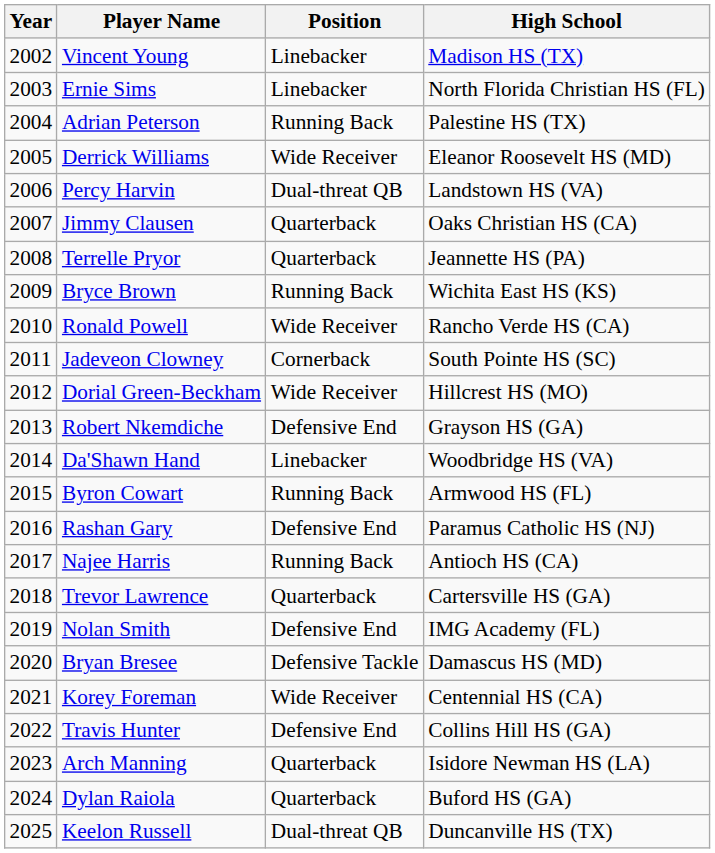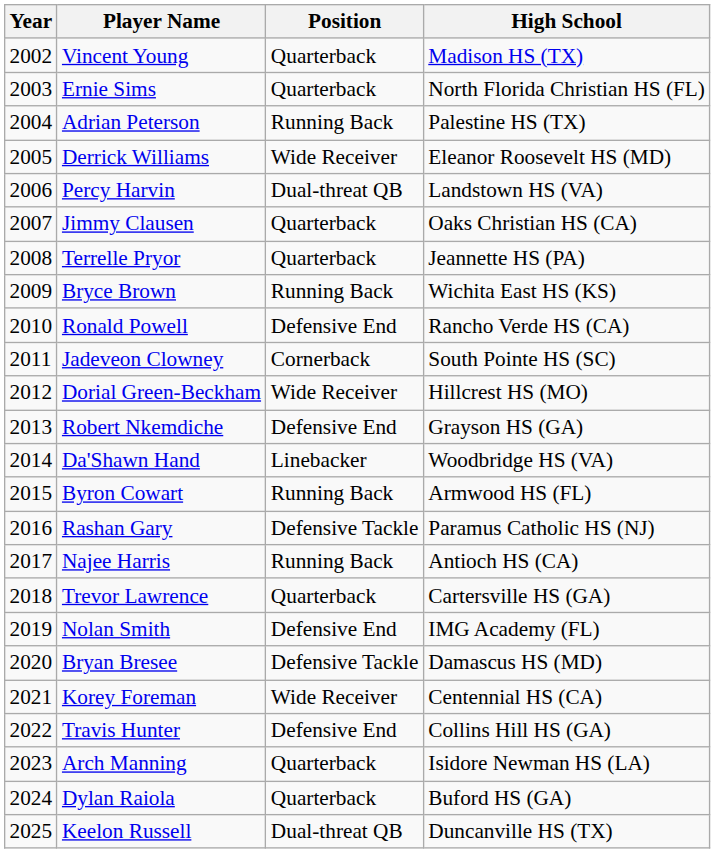 <table class="wikitable">
 <tr>
 <th>Year</th>
 <th>Player Name</th>
 <th>Position</th>
 <th>High School</th>
 </tr>
 <tr>
 <td>2002</td>
 <td><a href='#'>Vincent Young</a></td>
-<td>Linebacker</td>
+<td>Quarterback</td>
 <td><a href='#'>Madison HS (TX)</a></td>
 </tr>
 <tr>
 <td>2003</td>
 <td><a href='#'>Ernie Sims</a></td>
-<td>Linebacker</td>
+<td>Quarterback</td>
 <td>North Florida Christian HS (FL)</td>
 </tr>
 <tr>
 <td>2004</td>
 <td><a href='#'>Adrian Peterson</a></td>
 <td>Running Back</td>
 <td>Palestine HS (TX)</td>
 </tr>
 <tr>
 <td>2005</td>
 <td><a href='#'>Derrick Williams</a></td>
 <td>Wide Receiver</td>
 <td>Eleanor Roosevelt HS (MD)</td>
 </tr>
 <tr>
 <td>2006</td>
 <td><a href='#'>Percy Harvin</a></td>
 <td>Dual-threat QB</td>
 <td>Landstown HS (VA)</td>
 </tr>
 <tr>
 <td>2007</td>
 <td><a href='#'>Jimmy Clausen</a></td>
 <td>Quarterback</td>
 <td>Oaks Christian HS (CA)</td>
 </tr>
 <tr>
 <td>2008</td>
 <td><a href='#'>Terrelle Pryor</a></td>
 <td>Quarterback</td>
 <td>Jeannette HS (PA)</td>
 </tr>
 <tr>
 <td>2009</td>
 <td><a href='#'>Bryce Brown</a></td>
 <td>Running Back</td>
 <td>Wichita East HS (KS)</td>
 </tr>
 <tr>
 <td>2010</td>
 <td><a href='#'>Ronald Powell</a></td>
-<td>Wide Receiver</td>
+<td>Defensive End</td>
 <td>Rancho Verde HS (CA)</td>
 </tr>
 <tr>
 <td>2011</td>
 <td><a href='#'>Jadeveon Clowney</a></td>
 <td>Cornerback</td>
 <td>South Pointe HS (SC)</td>
 </tr>
 <tr>
 <td>2012</td>
 <td><a href='#'>Dorial Green-Beckham</a></td>
 <td>Wide Receiver</td>
 <td>Hillcrest HS (MO)</td>
 </tr>
 <tr>
 <td>2013</td>
 <td><a href='#'>Robert Nkemdiche</a></td>
 <td>Defensive End</td>
 <td>Grayson HS (GA)</td>
 </tr>
 <tr>
 <td>2014</td>
 <td><a href='#'>Da'Shawn Hand</a></td>
 <td>Linebacker</td>
 <td>Woodbridge HS (VA)</td>
 </tr>
 <tr>
 <td>2015</td>
 <td><a href='#'>Byron Cowart</a></td>
 <td>Running Back</td>
 <td>Armwood HS (FL)</td>
 </tr>
 <tr>
 <td>2016</td>
 <td><a href='#'>Rashan Gary</a></td>
-<td>Defensive End</td>
+<td>Defensive Tackle</td>
 <td>Paramus Catholic HS (NJ)</td>
 </tr>
 <tr>
 <td>2017</td>
 <td><a href='#'>Najee Harris</a></td>
 <td>Running Back</td>
 <td>Antioch HS (CA)</td>
 </tr>
 <tr>
 <td>2018</td>
 <td><a href='#'>Trevor Lawrence</a></td>
 <td>Quarterback</td>
 <td>Cartersville HS (GA)</td>
 </tr>
 <tr>
 <td>2019</td>
 <td><a href='#'>Nolan Smith</a></td>
 <td>Defensive End</td>
 <td>IMG Academy (FL)</td>
 </tr>
 <tr>
 <td>2020</td>
 <td><a href='#'>Bryan Bresee</a></td>
 <td>Defensive Tackle</td>
 <td>Damascus HS (MD)</td>
 </tr>
 <tr>
 <td>2021</td>
 <td><a href='#'>Korey Foreman</a></td>
 <td>Wide Receiver</td>
 <td>Centennial HS (CA)</td>
 </tr>
 <tr>
 <td>2022</td>
 <td><a href='#'>Travis Hunter</a></td>
 <td>Defensive End</td>
 <td>Collins Hill HS (GA)</td>
 </tr>
 <tr>
 <td>2023</td>
 <td><a href='#'>Arch Manning</a></td>
 <td>Quarterback</td>
 <td>Isidore Newman HS (LA)</td>
 </tr>
 <tr>
 <td>2024</td>
 <td><a href='#'>Dylan Raiola</a></td>
 <td>Quarterback</td>
 <td>Buford HS (GA)</td>
 </tr>
 <tr>
 <td>2025</td>
 <td><a href='#'>Keelon Russell</a></td>
 <td>Dual-threat QB</td>
 <td>Duncanville HS (TX)</td>
 </tr>
 </table>
